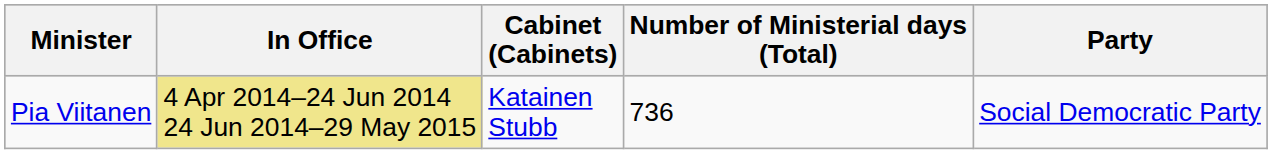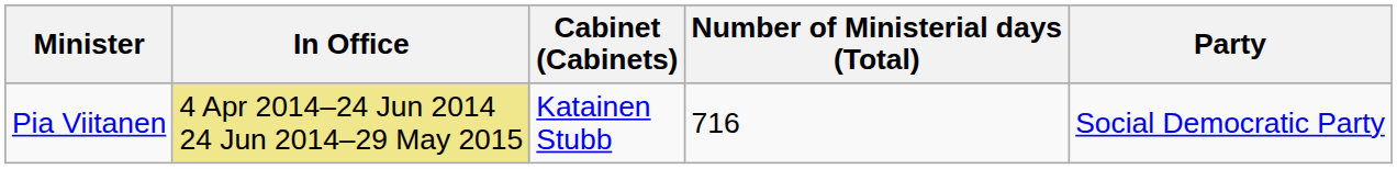 <table class="wikitable">
 <tr>
 <th>Minister</th>
 <th>In Office</th>
 <th>Cabinet<br>(Cabinets)</th>
 <th>Number of Ministerial days <br>(Total)</th>
 <th>Party</th>
 </tr>
 <tr>
 <td><a href='#'>Pia Viitanen</a></td>
 <td style="background: khaki;">4 Apr 2014–24 Jun 2014<br>24 Jun 2014–29 May 2015</td>
 <td><a href='#'>Katainen</a><br><a href='#'>Stubb</a></td>
-<td>736</td>
+<td>716</td>
 <td><a href='#'>Social Democratic Party</a></td>
 </tr>
 </table>
